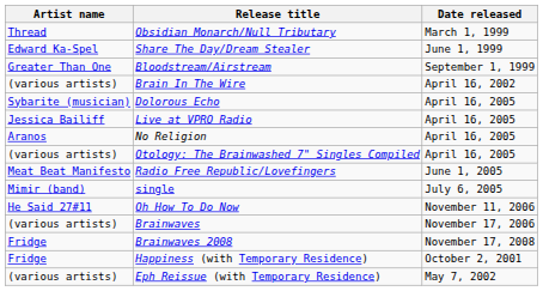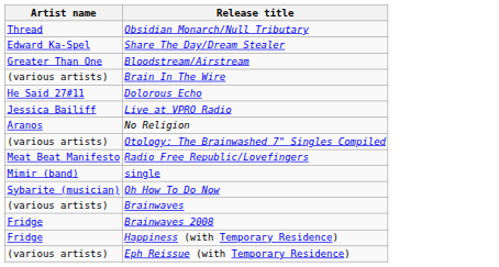 <table class="wikitable">
 <tr>
 <th>Artist name</th>
 <th>Release title</th>
-<th>Date released</th>
 </tr>
 <tr>
 <td><a href='#'>Thread</a></td>
 <td><em><a href='#'>Obsidian Monarch/Null Tributary</a></em></td>
-<td>March 1, 1999</td>
 </tr>
 <tr>
 <td><a href='#'>Edward Ka-Spel</a></td>
 <td><em><a href='#'>Share The Day/Dream Stealer</a></em></td>
-<td>June 1, 1999</td>
 </tr>
 <tr>
 <td><a href='#'>Greater Than One</a></td>
 <td><em><a href='#'>Bloodstream/Airstream</a></em></td>
-<td>September 1, 1999</td>
 </tr>
 <tr>
 <td>(various artists)</td>
 <td><em><a href='#'>Brain In The Wire</a></em></td>
-<td>April 16, 2002</td>
 </tr>
 <tr>
-<td><a href='#'>Sybarite (musician)</a></td>
+<td><a href='#'>He Said 27#11</a></td>
 <td><em><a href='#'>Dolorous Echo</a></em></td>
-<td>April 16, 2005</td>
 </tr>
 <tr>
 <td><a href='#'>Jessica Bailiff</a></td>
 <td><em><a href='#'>Live at VPRO Radio</a></em></td>
-<td>April 16, 2005</td>
 </tr>
 <tr>
 <td><a href='#'>Aranos</a></td>
 <td><em>No Religion</em></td>
-<td>April 16, 2005</td>
 </tr>
 <tr>
 <td>(various artists)</td>
 <td><em><a href='#'>Otology: The Brainwashed 7" Singles Compiled</a></em></td>
-<td>April 16, 2005</td>
 </tr>
 <tr>
 <td><a href='#'>Meat Beat Manifesto</a></td>
 <td><em><a href='#'>Radio Free Republic/Lovefingers</a></em></td>
-<td>June 1, 2005</td>
 </tr>
 <tr>
 <td><a href='#'>Mimir (band)</a></td>
 <td><a href='#'>single</a></td>
-<td>July 6, 2005</td>
 </tr>
 <tr>
-<td><a href='#'>He Said 27#11</a></td>
+<td><a href='#'>Sybarite (musician)</a></td>
 <td><em><a href='#'>Oh How To Do Now</a></em></td>
-<td>November 11, 2006</td>
 </tr>
 <tr>
 <td>(various artists)</td>
 <td><a href='#'><em>Brainwaves</em></a></td>
-<td>November 17, 2006</td>
 </tr>
 <tr>
 <td><a href='#'>Fridge</a></td>
 <td><a href='#'><em>Brainwaves 2008</em></a></td>
-<td>November 17, 2008</td>
 </tr>
 <tr>
 <td><a href='#'>Fridge</a></td>
 <td><em><a href='#'>Happiness</a></em> (with <a href='#'>Temporary Residence</a>)</td>
-<td>October 2, 2001</td>
 </tr>
 <tr>
 <td>(various artists)</td>
 <td><em><a href='#'>Eph Reissue</a></em> (with <a href='#'>Temporary Residence</a>)</td>
-<td>May 7, 2002</td>
 </tr>
 </table>
